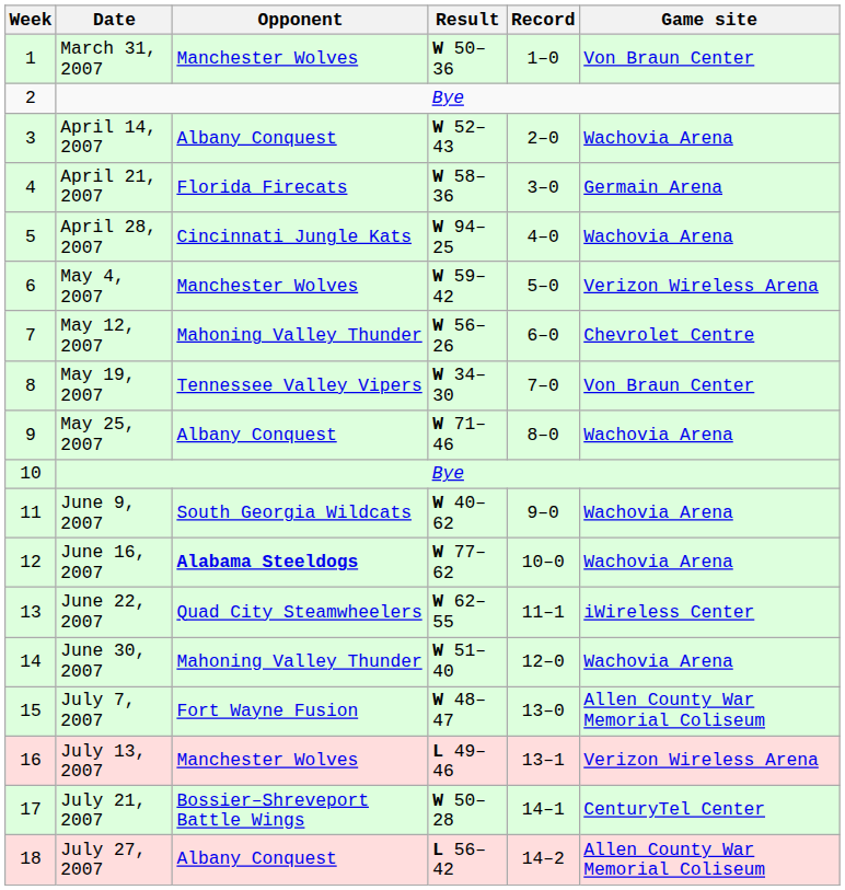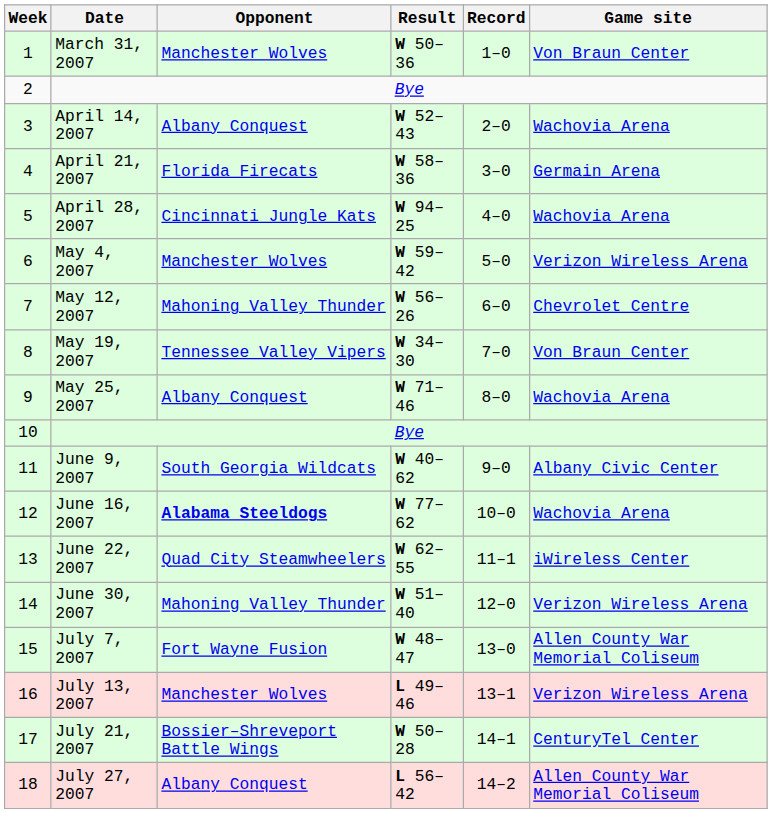 <table class="wikitable" align="left">
 <tr>
 <th>Week</th>
 <th>Date</th>
 <th>Opponent</th>
 <th>Result</th>
 <th>Record</th>
 <th>Game site</th>
 </tr>
 <tr style="background:#ddffdd;">
 <td align="center">1</td>
 <td>March 31, 2007</td>
 <td><a href='#'>Manchester Wolves</a></td>
 <td><strong>W</strong> 50–36</td>
 <td align="center">1–0</td>
 <td><a href='#'>Von Braun Center</a></td>
 </tr>
 <tr>
 <td align="center">2</td>
 <td colspan="7" align="center"><em><a href='#'>Bye</a></em></td>
 </tr>
 <tr style="background:#ddffdd;">
 <td align="center">3</td>
 <td>April 14, 2007</td>
 <td><a href='#'>Albany Conquest</a></td>
 <td><strong>W</strong> 52–43</td>
 <td align="center">2–0</td>
 <td><a href='#'>Wachovia Arena</a></td>
 </tr>
 <tr style="background:#ddffdd;">
 <td align="center">4</td>
 <td>April 21, 2007</td>
 <td><a href='#'>Florida Firecats</a></td>
 <td><strong>W</strong> 58–36</td>
 <td align="center">3–0</td>
 <td><a href='#'>Germain Arena</a></td>
 </tr>
 <tr style="background:#ddffdd;">
 <td align="center">5</td>
 <td>April 28, 2007</td>
 <td><a href='#'>Cincinnati Jungle Kats</a></td>
 <td><strong>W</strong> 94–25</td>
 <td align="center">4–0</td>
 <td><a href='#'>Wachovia Arena</a></td>
 </tr>
 <tr style="background:#ddffdd;">
 <td align="center">6</td>
 <td>May 4, 2007</td>
 <td><a href='#'>Manchester Wolves</a></td>
 <td><strong>W</strong> 59–42</td>
 <td align="center">5–0</td>
 <td><a href='#'>Verizon Wireless Arena</a></td>
 </tr>
 <tr style="background:#ddffdd;">
 <td align="center">7</td>
 <td>May 12, 2007</td>
 <td><a href='#'>Mahoning Valley Thunder</a></td>
 <td><strong>W</strong> 56–26</td>
 <td align="center">6–0</td>
 <td><a href='#'>Chevrolet Centre</a></td>
 </tr>
 <tr style="background:#ddffdd;">
 <td align="center">8</td>
 <td>May 19, 2007</td>
 <td><a href='#'>Tennessee Valley Vipers</a></td>
 <td><strong>W</strong> 34–30</td>
 <td align="center">7–0</td>
 <td><a href='#'>Von Braun Center</a></td>
 </tr>
 <tr style="background:#ddffdd;">
 <td align="center">9</td>
 <td>May 25, 2007</td>
 <td><a href='#'>Albany Conquest</a></td>
 <td><strong>W</strong> 71–46</td>
 <td align="center">8–0</td>
 <td><a href='#'>Wachovia Arena</a></td>
 </tr>
 <tr style="background:#ddffdd;">
 <td align="center">10</td>
 <td colspan="7" align="center"><em><a href='#'>Bye</a></em></td>
 </tr>
 <tr style="background:#ddffdd;">
 <td align="center">11</td>
 <td>June 9, 2007</td>
 <td><a href='#'>South Georgia Wildcats</a></td>
 <td><strong>W</strong> 40–62</td>
 <td align="center">9–0</td>
-<td><a href='#'>Wachovia Arena</a></td>
+<td><a href='#'>Albany Civic Center</a></td>
 </tr>
 <tr style="background:#ddffdd;">
 <td align="center">12</td>
 <td>June 16, 2007</td>
 <td><strong><a href='#'>Alabama Steeldogs</a></strong></td>
 <td><strong>W</strong> 77–62</td>
 <td align="center">10–0</td>
 <td><a href='#'>Wachovia Arena</a></td>
 </tr>
 <tr style="background:#ddffdd;">
 <td align="center">13</td>
 <td>June 22, 2007</td>
 <td><a href='#'>Quad City Steamwheelers</a></td>
 <td><strong>W</strong> 62–55</td>
 <td align="center">11–1</td>
 <td><a href='#'>iWireless Center</a></td>
 </tr>
 <tr style="background:#ddffdd;">
 <td align="center">14</td>
 <td>June 30, 2007</td>
 <td><a href='#'>Mahoning Valley Thunder</a></td>
 <td><strong>W</strong> 51–40</td>
 <td align="center">12–0</td>
-<td><a href='#'>Wachovia Arena</a></td>
+<td><a href='#'>Verizon Wireless Arena</a></td>
 </tr>
 <tr style="background:#ddffdd;">
 <td align="center">15</td>
 <td>July 7, 2007</td>
 <td><a href='#'>Fort Wayne Fusion</a></td>
 <td><strong>W</strong> 48–47</td>
 <td align="center">13–0</td>
 <td><a href='#'>Allen County War Memorial Coliseum</a></td>
 </tr>
 <tr style="background:#ffdddd;">
 <td align="center">16</td>
 <td>July 13, 2007</td>
 <td><a href='#'>Manchester Wolves</a></td>
 <td><strong>L</strong> 49–46</td>
 <td align="center">13–1</td>
 <td><a href='#'>Verizon Wireless Arena</a></td>
 </tr>
 <tr style="background:#ddffdd;">
 <td align="center">17</td>
 <td>July 21, 2007</td>
 <td><a href='#'>Bossier–Shreveport Battle Wings</a></td>
 <td><strong>W</strong> 50–28</td>
 <td align="center">14–1</td>
 <td><a href='#'>CenturyTel Center</a></td>
 </tr>
 <tr style="background:#ffdddd;">
 <td align="center">18</td>
 <td>July 27, 2007</td>
 <td><a href='#'>Albany Conquest</a></td>
 <td><strong>L</strong> 56–42</td>
 <td align="center">14–2</td>
 <td><a href='#'>Allen County War Memorial Coliseum</a></td>
 </tr>
 </table>
